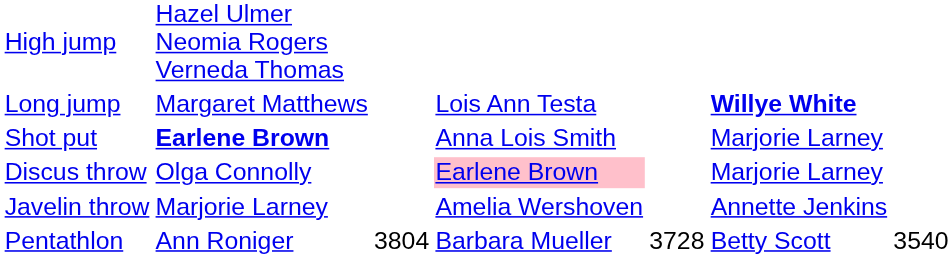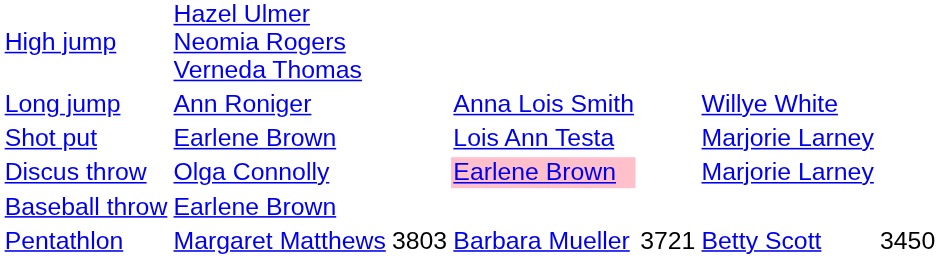 <table>
 <tr>
 <td><a href='#'>High jump</a></td>
 <td><a href='#'>Hazel Ulmer</a><br><a href='#'>Neomia Rogers</a><br><a href='#'>Verneda Thomas</a></td>
 <td></td>
 </tr>
 <tr>
 <td><a href='#'>Long jump</a></td>
-<td><a href='#'>Margaret Matthews</a></td>
+<td><a href='#'>Ann Roniger</a></td>
 <td></td>
-<td><a href='#'>Lois Ann Testa</a></td>
+<td><a href='#'>Anna Lois Smith</a></td>
 <td></td>
-<td><strong><a href='#'>Willye White</a></strong></td>
+<td><a href='#'>Willye White</a></td>
 <td></td>
 </tr>
 <tr>
 <td><a href='#'>Shot put</a></td>
-<td><strong><a href='#'>Earlene Brown</a></strong></td>
+<td><a href='#'>Earlene Brown</a></td>
 <td></td>
-<td><a href='#'>Anna Lois Smith</a></td>
+<td><a href='#'>Lois Ann Testa</a></td>
 <td></td>
 <td><a href='#'>Marjorie Larney</a></td>
 <td></td>
 </tr>
 <tr>
 <td><a href='#'>Discus throw</a></td>
 <td><a href='#'>Olga Connolly</a></td>
 <td></td>
 <td style="background: pink;"><a href='#'>Earlene Brown</a></td>
 <td></td>
 <td><a href='#'>Marjorie Larney</a></td>
 <td></td>
 </tr>
 <tr>
-<td><a href='#'>Javelin throw</a></td>
-<td><a href='#'>Marjorie Larney</a></td>
+<td><a href='#'>Baseball throw</a></td>
+<td><a href='#'>Earlene Brown</a></td>
 <td></td>
-<td><a href='#'>Amelia Wershoven</a></td>
 <td></td>
-<td><a href='#'>Annette Jenkins</a></td>
+<td></td>
+<td></td>
 <td></td>
 </tr>
 <tr>
 <td><a href='#'>Pentathlon</a></td>
-<td><a href='#'>Ann Roniger</a></td>
-<td>3804</td>
+<td><a href='#'>Margaret Matthews</a></td>
+<td>3803</td>
 <td><a href='#'>Barbara Mueller</a></td>
-<td>3728</td>
+<td>3721</td>
 <td><a href='#'>Betty Scott</a></td>
-<td>3540</td>
+<td>3450</td>
 </tr>
 </table>
